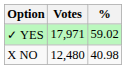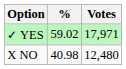 <table class="wikitable">
 <tr>
 <th>Option</th>
+<th>%</th>
 <th>Votes</th>
-<th>%</th>
 </tr>
 <tr>
 <td style=background:#bbf8be>✓ YES</td>
+<td style=background:#bbf8be>59.02</td>
 <td style=background:#bbf8be>17,971</td>
-<td style=background:#bbf8be>59.02</td>
 </tr>
 <tr>
 <td>X NO</td>
+<td>40.98</td>
 <td>12,480</td>
-<td>40.98</td>
 </tr>
 </table>
